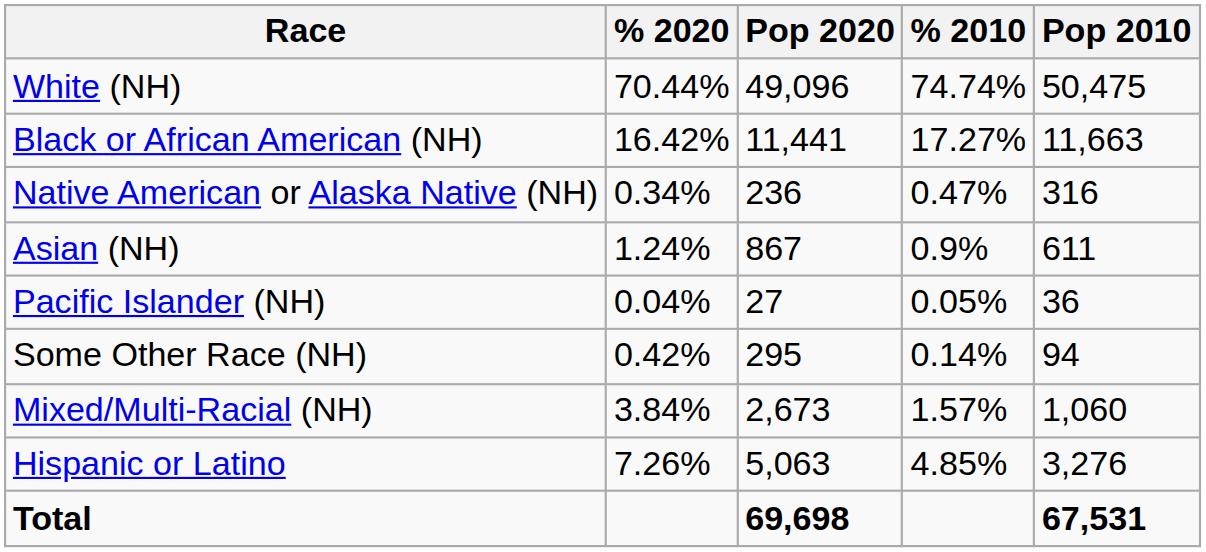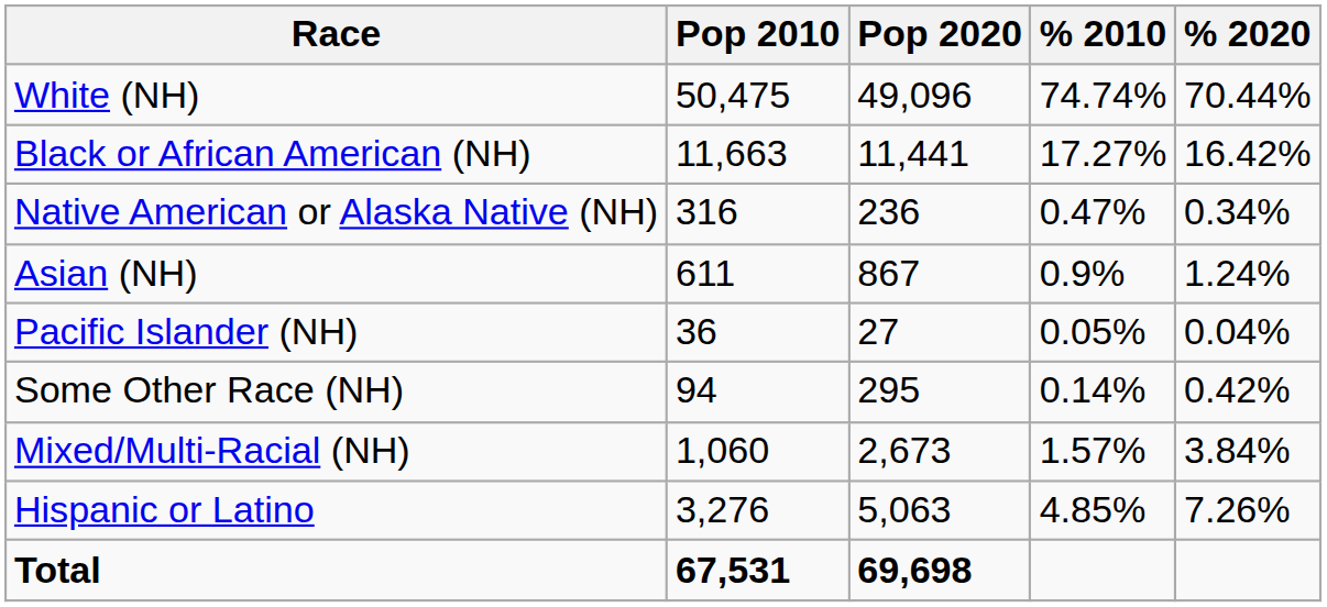 <table class="wikitable">
 <tr>
 <th>Race</th>
-<th>% 2020</th>
+<th>Pop 2010</th>
 <th>Pop 2020</th>
 <th>% 2010</th>
-<th>Pop 2010</th>
+<th>% 2020</th>
 </tr>
 <tr>
 <td><a href='#'>White</a> (NH)</td>
-<td>70.44%</td>
+<td>50,475</td>
 <td>49,096</td>
 <td>74.74%</td>
-<td>50,475</td>
+<td>70.44%</td>
 </tr>
 <tr>
 <td><a href='#'>Black or African American</a> (NH)</td>
-<td>16.42%</td>
+<td>11,663</td>
 <td>11,441</td>
 <td>17.27%</td>
-<td>11,663</td>
+<td>16.42%</td>
 </tr>
 <tr>
 <td><a href='#'>Native American</a> or <a href='#'>Alaska Native</a> (NH)</td>
-<td>0.34%</td>
+<td>316</td>
 <td>236</td>
 <td>0.47%</td>
-<td>316</td>
+<td>0.34%</td>
 </tr>
 <tr>
 <td><a href='#'>Asian</a> (NH)</td>
-<td>1.24%</td>
+<td>611</td>
 <td>867</td>
 <td>0.9%</td>
-<td>611</td>
+<td>1.24%</td>
 </tr>
 <tr>
 <td><a href='#'>Pacific Islander</a> (NH)</td>
-<td>0.04%</td>
+<td>36</td>
 <td>27</td>
 <td>0.05%</td>
-<td>36</td>
+<td>0.04%</td>
 </tr>
 <tr>
 <td>Some Other Race (NH)</td>
-<td>0.42%</td>
+<td>94</td>
 <td>295</td>
 <td>0.14%</td>
-<td>94</td>
+<td>0.42%</td>
 </tr>
 <tr>
 <td><a href='#'>Mixed/Multi-Racial</a> (NH)</td>
-<td>3.84%</td>
+<td>1,060</td>
 <td>2,673</td>
 <td>1.57%</td>
-<td>1,060</td>
+<td>3.84%</td>
 </tr>
 <tr>
 <td><a href='#'>Hispanic or Latino</a></td>
-<td>7.26%</td>
+<td>3,276</td>
 <td>5,063</td>
 <td>4.85%</td>
-<td>3,276</td>
+<td>7.26%</td>
 </tr>
 <tr>
 <td><strong>Total</strong></td>
-<td></td>
+<td><strong>67,531</strong></td>
 <td><strong>69,698</strong></td>
 <td></td>
-<td><strong>67,531</strong></td>
+<td></td>
 </tr>
 </table>
